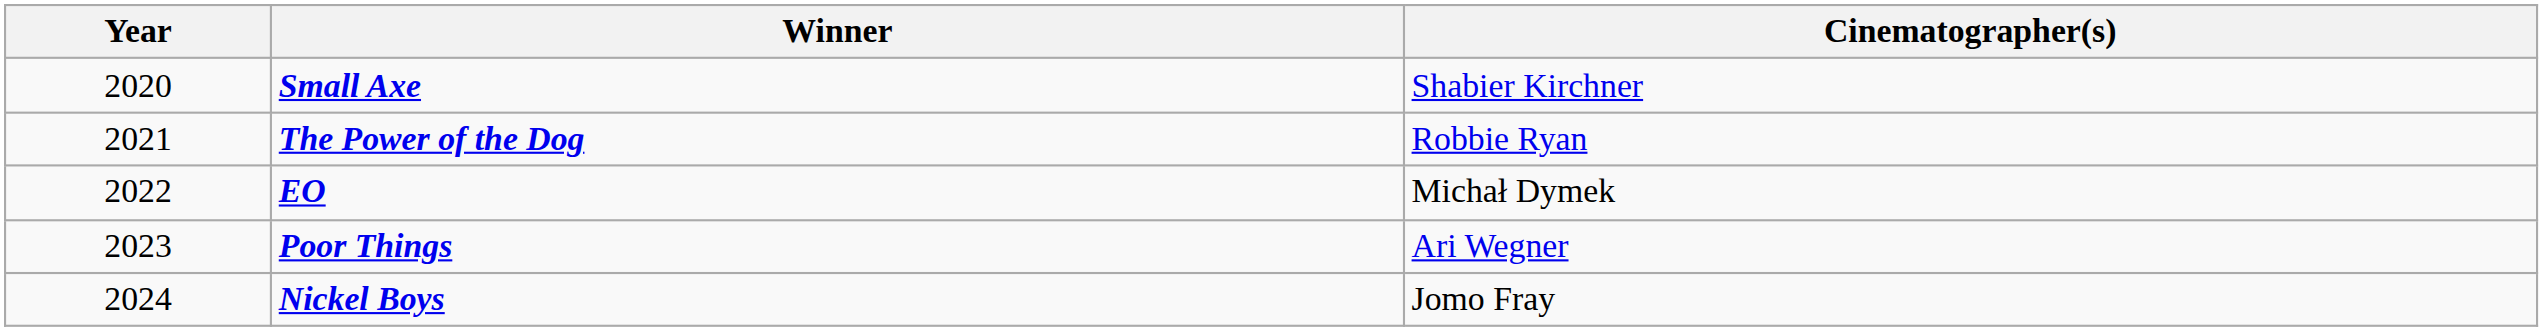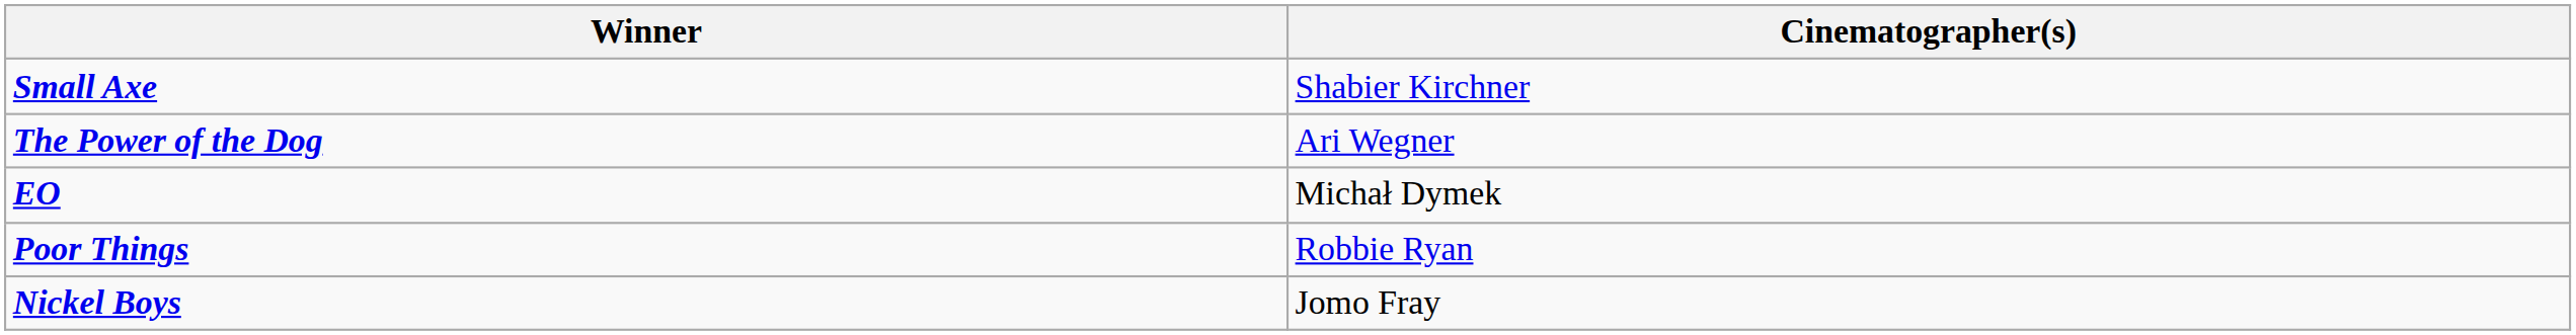 <table class="wikitable" width="95%" cellpadding="5">
 <tr>
-<th width="100"><strong>Year</strong></th>
 <th width="450"><strong>Winner</strong></th>
 <th width="450"><strong>Cinematographer(s)</strong></th>
 </tr>
 <tr>
-<td style="text-align:center;">2020</td>
 <td><strong><em><a href='#'>Small Axe</a></em></strong></td>
 <td><a href='#'>Shabier Kirchner</a></td>
 </tr>
 <tr>
-<td style="text-align:center;">2021</td>
 <td><strong><em><a href='#'>The Power of the Dog</a></em></strong></td>
-<td><a href='#'>Robbie Ryan</a></td>
+<td><a href='#'>Ari Wegner</a></td>
 </tr>
 <tr>
-<td style="text-align:center;">2022</td>
 <td><strong><em><a href='#'>EO</a></em></strong></td>
 <td>Michał Dymek</td>
 </tr>
 <tr>
-<td style="text-align:center;">2023</td>
 <td><strong><em><a href='#'>Poor Things</a></em></strong></td>
-<td><a href='#'>Ari Wegner</a></td>
+<td><a href='#'>Robbie Ryan</a></td>
 </tr>
 <tr>
-<td style="text-align:center;">2024</td>
 <td><strong><em><a href='#'>Nickel Boys</a></em></strong></td>
 <td>Jomo Fray</td>
 </tr>
 </table>
